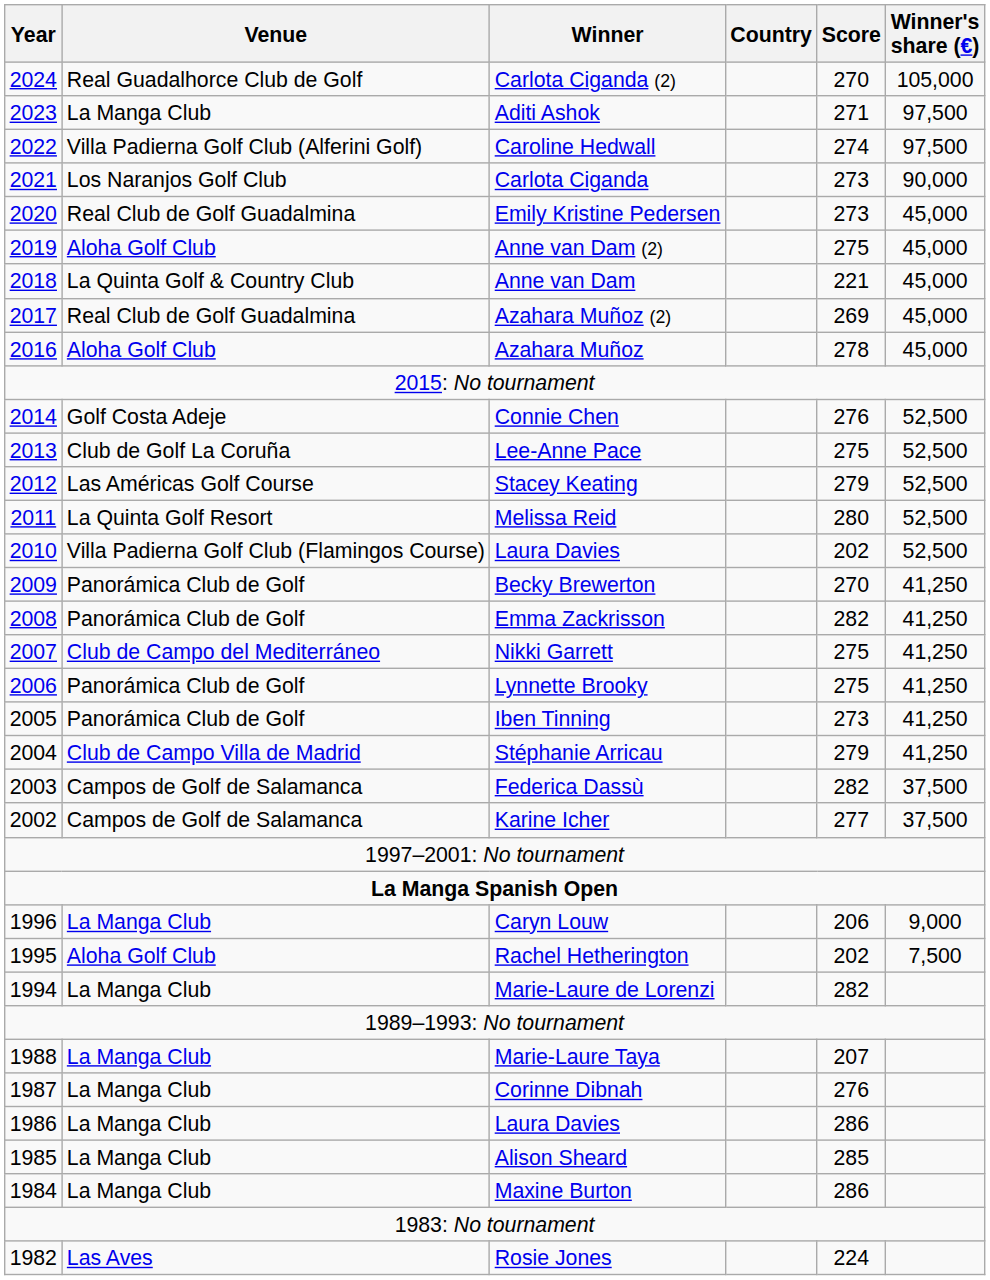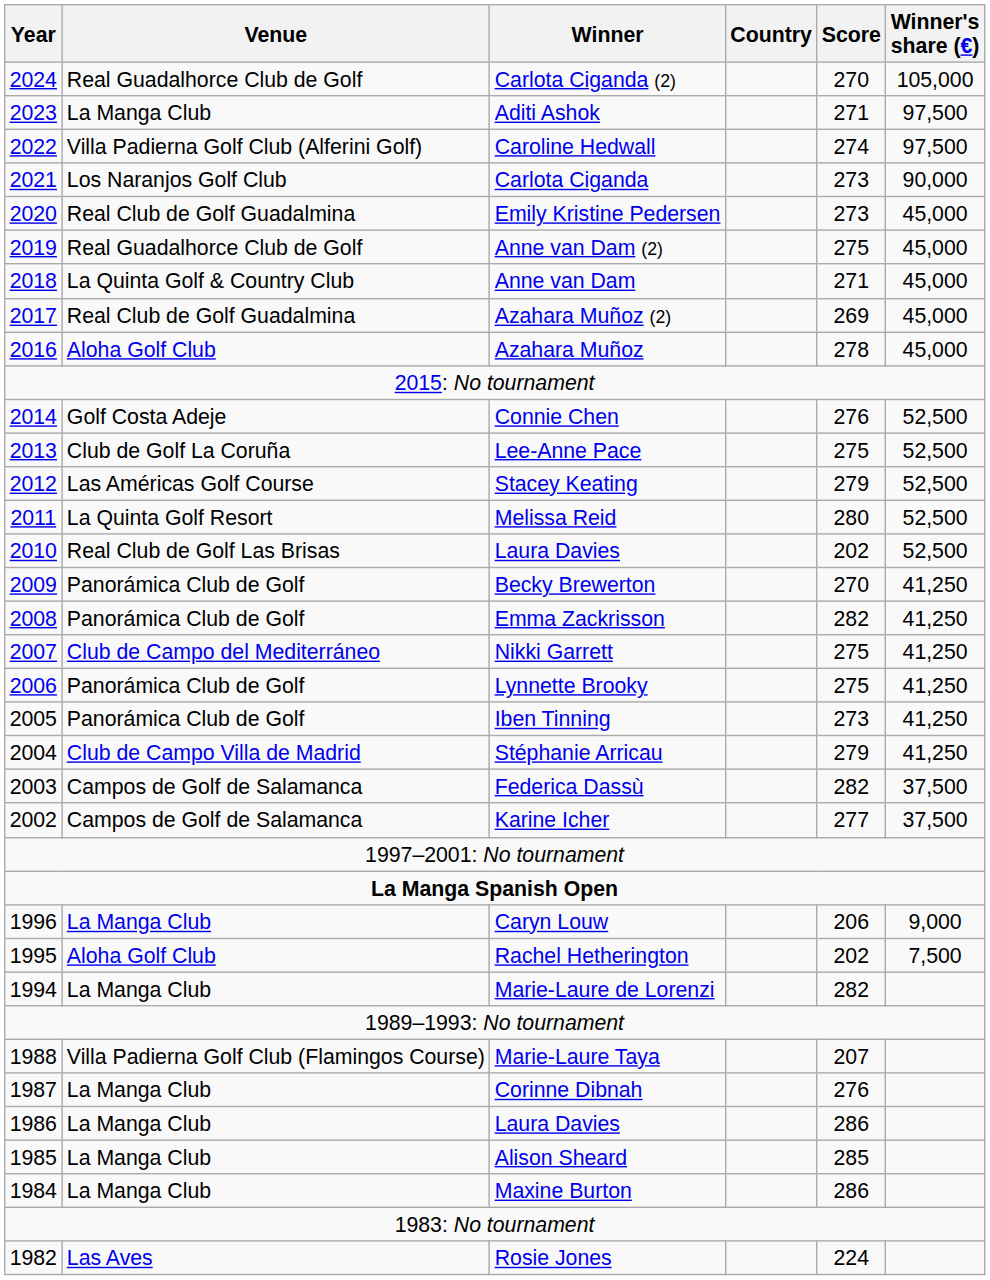 <table class=wikitable style="font-size:95%">
 <tr>
 <th>Year</th>
 <th>Venue</th>
 <th>Winner</th>
 <th>Country</th>
 <th>Score</th>
 <th>Winner's<br>share (<a href='#'>€</a>)</th>
 </tr>
 <tr>
 <td align=center><a href='#'>2024</a></td>
 <td>Real Guadalhorce Club de Golf</td>
 <td><a href='#'>Carlota Ciganda</a> <small>(2)</small></td>
 <td></td>
 <td align=center>270</td>
 <td align=center>105,000</td>
 </tr>
 <tr>
 <td align=center><a href='#'>2023</a></td>
 <td>La Manga Club</td>
 <td><a href='#'>Aditi Ashok</a></td>
 <td></td>
 <td align=center>271</td>
 <td align=center>97,500</td>
 </tr>
 <tr>
 <td align=center><a href='#'>2022</a></td>
 <td>Villa Padierna Golf Club (Alferini Golf)</td>
 <td><a href='#'>Caroline Hedwall</a></td>
 <td></td>
 <td align=center>274</td>
 <td align=center>97,500</td>
 </tr>
 <tr>
 <td align=center><a href='#'>2021</a></td>
 <td>Los Naranjos Golf Club</td>
 <td><a href='#'>Carlota Ciganda</a></td>
 <td></td>
 <td align=center>273</td>
 <td align=center>90,000</td>
 </tr>
 <tr>
 <td align=center><a href='#'>2020</a></td>
 <td>Real Club de Golf Guadalmina</td>
 <td><a href='#'>Emily Kristine Pedersen</a></td>
 <td></td>
 <td align=center>273</td>
 <td align=center>45,000</td>
 </tr>
 <tr>
 <td align=center><a href='#'>2019</a></td>
-<td><a href='#'>Aloha Golf Club</a></td>
+<td>Real Guadalhorce Club de Golf</td>
 <td><a href='#'>Anne van Dam</a> <small>(2)</small></td>
 <td></td>
 <td align=center>275</td>
 <td align=center>45,000</td>
 </tr>
 <tr>
 <td align=center><a href='#'>2018</a></td>
 <td>La Quinta Golf & Country Club</td>
 <td><a href='#'>Anne van Dam</a></td>
 <td></td>
-<td align=center>221</td>
+<td align=center>271</td>
 <td align=center>45,000</td>
 </tr>
 <tr>
 <td align=center><a href='#'>2017</a></td>
 <td>Real Club de Golf Guadalmina</td>
 <td><a href='#'>Azahara Muñoz</a> <small>(2)</small></td>
 <td></td>
 <td align=center>269</td>
 <td align=center>45,000</td>
 </tr>
 <tr>
 <td align=center><a href='#'>2016</a></td>
 <td><a href='#'>Aloha Golf Club</a></td>
 <td><a href='#'>Azahara Muñoz</a></td>
 <td></td>
 <td align=center>278</td>
 <td align=center>45,000</td>
 </tr>
 <tr>
 <td align=center colspan=6><a href='#'>2015</a>: <em>No tournament</em></td>
 </tr>
 <tr>
 <td align=center><a href='#'>2014</a></td>
 <td>Golf Costa Adeje</td>
 <td><a href='#'>Connie Chen</a></td>
 <td></td>
 <td align=center>276</td>
 <td align=center>52,500</td>
 </tr>
 <tr>
 <td align=center><a href='#'>2013</a></td>
 <td>Club de Golf La Coruña</td>
 <td><a href='#'>Lee-Anne Pace</a></td>
 <td></td>
 <td align=center>275</td>
 <td align=center>52,500</td>
 </tr>
 <tr>
 <td align=center><a href='#'>2012</a></td>
 <td>Las Américas Golf Course</td>
 <td><a href='#'>Stacey Keating</a></td>
 <td></td>
 <td align=center>279</td>
 <td align=center>52,500</td>
 </tr>
 <tr>
 <td align=center><a href='#'>2011</a></td>
 <td>La Quinta Golf Resort</td>
 <td><a href='#'>Melissa Reid</a></td>
 <td></td>
 <td align=center>280</td>
 <td align=center>52,500</td>
 </tr>
 <tr>
 <td align=center><a href='#'>2010</a></td>
-<td>Villa Padierna Golf Club (Flamingos Course)</td>
+<td>Real Club de Golf Las Brisas</td>
 <td><a href='#'>Laura Davies</a></td>
 <td></td>
 <td align=center>202</td>
 <td align=center>52,500</td>
 </tr>
 <tr>
 <td align=center><a href='#'>2009</a></td>
 <td>Panorámica Club de Golf</td>
 <td><a href='#'>Becky Brewerton</a></td>
 <td></td>
 <td align=center>270</td>
 <td align=center>41,250</td>
 </tr>
 <tr>
 <td align=center><a href='#'>2008</a></td>
 <td>Panorámica Club de Golf</td>
 <td><a href='#'>Emma Zackrisson</a></td>
 <td></td>
 <td align=center>282</td>
 <td align=center>41,250</td>
 </tr>
 <tr>
 <td align=center><a href='#'>2007</a></td>
 <td><a href='#'>Club de Campo del Mediterráneo</a></td>
 <td><a href='#'>Nikki Garrett</a></td>
 <td></td>
 <td align=center>275</td>
 <td align=center>41,250</td>
 </tr>
 <tr>
 <td align=center><a href='#'>2006</a></td>
 <td>Panorámica Club de Golf</td>
 <td><a href='#'>Lynnette Brooky</a></td>
 <td></td>
 <td align=center>275</td>
 <td align=center>41,250</td>
 </tr>
 <tr>
 <td align=center>2005</td>
 <td>Panorámica Club de Golf</td>
 <td><a href='#'>Iben Tinning</a></td>
 <td></td>
 <td align=center>273</td>
 <td align=center>41,250</td>
 </tr>
 <tr>
 <td align=center>2004</td>
 <td><a href='#'>Club de Campo Villa de Madrid</a></td>
 <td><a href='#'>Stéphanie Arricau</a></td>
 <td></td>
 <td align=center>279</td>
 <td align=center>41,250</td>
 </tr>
 <tr>
 <td align=center>2003</td>
 <td>Campos de Golf de Salamanca</td>
 <td><a href='#'>Federica Dassù</a></td>
 <td></td>
 <td align=center>282</td>
 <td align=center>37,500</td>
 </tr>
 <tr>
 <td align=center>2002</td>
 <td>Campos de Golf de Salamanca</td>
 <td><a href='#'>Karine Icher</a></td>
 <td></td>
 <td align=center>277</td>
 <td align=center>37,500</td>
 </tr>
 <tr>
 <td colspan=6 align=center>1997–2001: <em>No tournament</em></td>
 </tr>
 <tr>
 <td colspan=7 align=center><strong>La Manga Spanish Open</strong></td>
 </tr>
 <tr>
 <td align=center>1996</td>
 <td><a href='#'>La Manga Club</a></td>
 <td><a href='#'>Caryn Louw</a></td>
 <td></td>
 <td align=center>206</td>
 <td align=center>9,000</td>
 </tr>
 <tr>
 <td align=center>1995</td>
 <td><a href='#'>Aloha Golf Club</a></td>
 <td><a href='#'>Rachel Hetherington</a></td>
 <td></td>
 <td align=center>202</td>
 <td align=center>7,500</td>
 </tr>
 <tr>
 <td align=center>1994</td>
 <td>La Manga Club</td>
 <td><a href='#'>Marie-Laure de Lorenzi</a></td>
 <td></td>
 <td align=center>282</td>
 <td></td>
 </tr>
 <tr>
 <td colspan=6 align=center>1989–1993: <em>No tournament</em></td>
 </tr>
 <tr>
 <td align=center>1988</td>
-<td><a href='#'>La Manga Club</a></td>
+<td>Villa Padierna Golf Club (Flamingos Course)</td>
 <td><a href='#'>Marie-Laure Taya</a></td>
 <td></td>
 <td align=center>207</td>
 <td></td>
 </tr>
 <tr>
 <td align=center>1987</td>
 <td>La Manga Club</td>
 <td><a href='#'>Corinne Dibnah</a></td>
 <td></td>
 <td align=center>276</td>
 <td></td>
 </tr>
 <tr>
 <td align=center>1986</td>
 <td>La Manga Club</td>
 <td><a href='#'>Laura Davies</a></td>
 <td></td>
 <td align=center>286</td>
 <td></td>
 </tr>
 <tr>
 <td align=center>1985</td>
 <td>La Manga Club</td>
 <td><a href='#'>Alison Sheard</a></td>
 <td></td>
 <td align=center>285</td>
 <td></td>
 </tr>
 <tr>
 <td align=center>1984</td>
 <td>La Manga Club</td>
 <td><a href='#'>Maxine Burton</a></td>
 <td></td>
 <td align=center>286</td>
 <td></td>
 </tr>
 <tr>
 <td colspan=6 align=center>1983: <em>No tournament</em></td>
 </tr>
 <tr>
 <td align=center>1982</td>
 <td><a href='#'>Las Aves</a></td>
 <td><a href='#'>Rosie Jones</a></td>
 <td></td>
 <td align=center>224</td>
 <td></td>
 </tr>
 </table>
